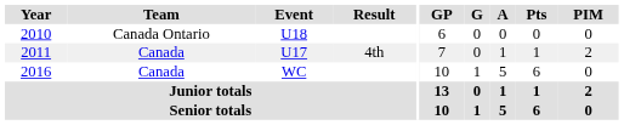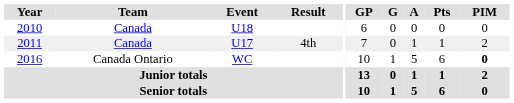 <table border="0" cellpadding="1" cellspacing="0" ID="Table3" style="text-align:center; width:40em">
 <tr bgcolor="#e0e0e0">
 <th>Year</th>
 <th>Team</th>
 <th>Event</th>
 <th>Result</th>
 <th rowspan="99" bgcolor="#ffffff"></th>
 <th>GP</th>
 <th>G</th>
 <th>A</th>
 <th>Pts</th>
 <th>PIM</th>
 </tr>
 <tr>
 <td><a href='#'>2010</a></td>
-<td>Canada Ontario</td>
+<td><a href='#'>Canada</a></td>
 <td><a href='#'>U18</a></td>
 <td></td>
 <td>6</td>
 <td>0</td>
 <td>0</td>
 <td>0</td>
 <td>0</td>
 </tr>
 <tr bgcolor="#f0f0f0">
 <td><a href='#'>2011</a></td>
 <td><a href='#'>Canada</a></td>
 <td><a href='#'>U17</a></td>
 <td>4th</td>
 <td>7</td>
 <td>0</td>
 <td>1</td>
 <td>1</td>
 <td>2</td>
 </tr>
 <tr>
 <td><a href='#'>2016</a></td>
-<td><a href='#'>Canada</a></td>
+<td>Canada Ontario</td>
 <td><a href='#'>WC</a></td>
 <td></td>
 <td>10</td>
 <td>1</td>
 <td>5</td>
 <td>6</td>
-<td>0</td>
+<td><strong>0</strong></td>
 </tr>
 <tr bgcolor="#e0e0e0">
 <th colspan=4>Junior totals</th>
 <th>13</th>
 <th>0</th>
 <th>1</th>
 <th>1</th>
 <th>2</th>
 </tr>
 <tr bgcolor="#e0e0e0">
 <th colspan=4>Senior totals</th>
 <th>10</th>
 <th>1</th>
 <th>5</th>
 <th>6</th>
 <th>0</th>
 </tr>
 </table>
